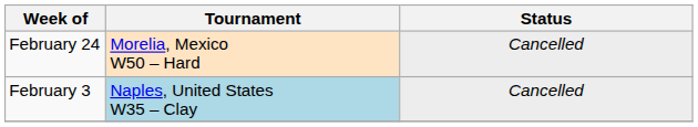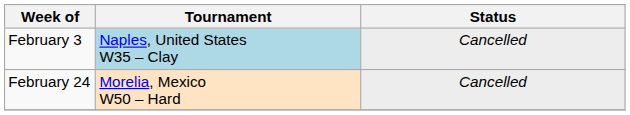 <table class=wikitable style=font-size:85%>
 <tr>
 <th width=75>Week of</th>
 <th width=230>Tournament</th>
 <th width=230>Status</th>
 </tr>
 <tr valign=top>
+<td>February 3</td>
+<td style="background:lightblue;"><a href='#'>Naples</a>, United States <br> W35 – Clay</td>
+<td style="text-align:center; background:#ededed"><em>Cancelled </em></td>
+</tr>
+<tr valign=top>
 <td>February 24</td>
 <td style="background:#ffe4c4;"><a href='#'>Morelia</a>, Mexico <br> W50 – Hard</td>
 <td style="text-align:center; background:#ededed"><em>Cancelled</em></td>
 </tr>
 <tr valign=top>
-<td>February 3</td>
-<td style="background:lightblue;"><a href='#'>Naples</a>, United States <br> W35 – Clay</td>
-<td style="text-align:center; background:#ededed"><em>Cancelled </em></td>
-</tr>
-<tr valign=top>
 </tr>
 </table>
